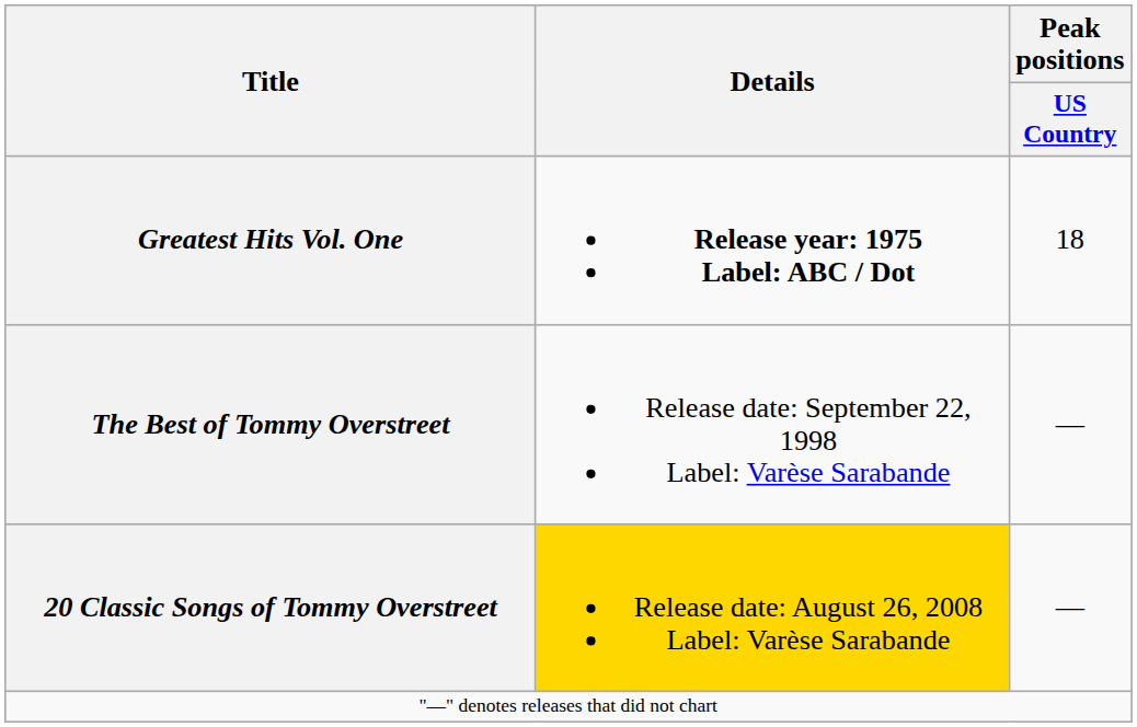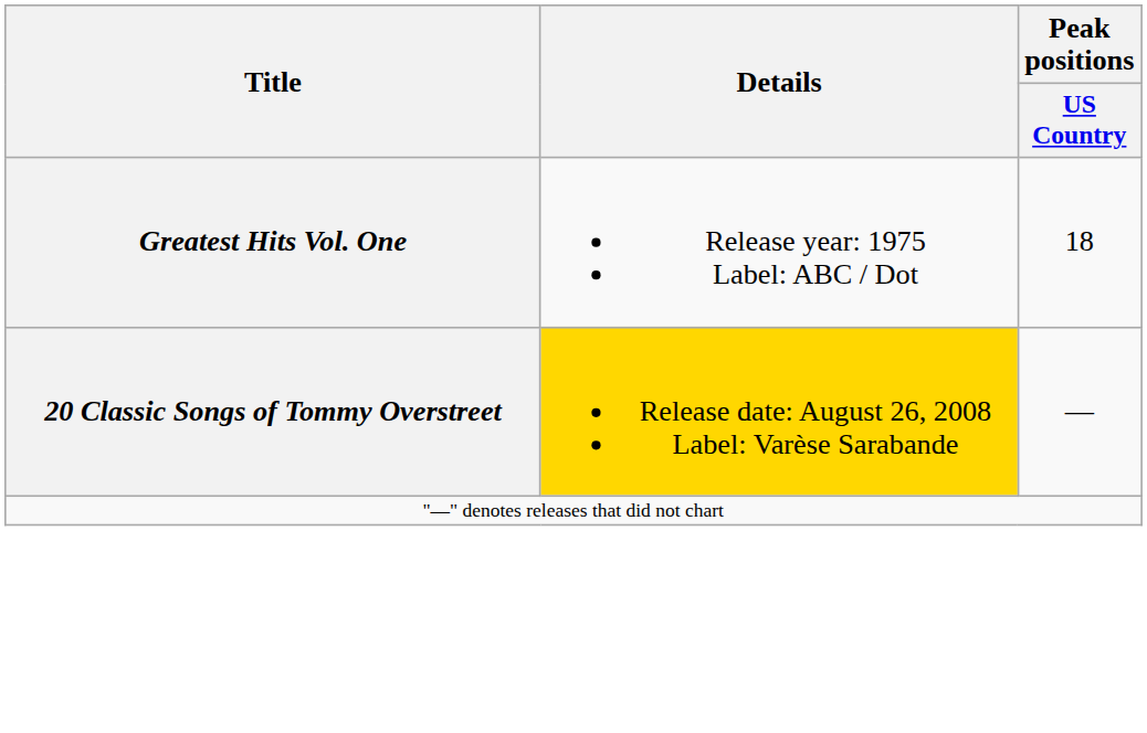 <table class="wikitable plainrowheaders" style="text-align:center;">
 <tr>
 <th rowspan="2" style="width:18em;">Title</th>
 <th rowspan="2" style="width:16em;">Details</th>
 <th scope="col">Peak positions</th>
 </tr>
 <tr>
 <th scope="col" style="width:4em; font-size:90%;"><a href='#'>US Country</a><br></th>
 </tr>
 <tr>
 <th scope="row"><em>Greatest Hits Vol. One</em></th>
-<td><strong><br><ul><li>Release year: 1975</li><li>Label: ABC / Dot</li></ul></strong></td>
+<td><br><ul><li>Release year: 1975</li><li>Label: ABC / Dot</li></ul></td>
 <td>18</td>
-</tr>
-<tr>
-<th scope="row"><em>The Best of Tommy Overstreet</em></th>
-<td><br><ul><li>Release date: September 22, 1998</li><li>Label: <a href='#'>Varèse Sarabande</a></li></ul></td>
-<td>—</td>
 </tr>
 <tr>
 <th scope="row"><em>20 Classic Songs of Tommy Overstreet</em></th>
 <td style="background: gold;"><br><ul><li>Release date: August 26, 2008</li><li>Label: Varèse Sarabande</li></ul></td>
 <td>—</td>
 </tr>
 <tr>
 <td colspan="3" style="font-size:8pt">"—" denotes releases that did not chart</td>
 </tr>
 </table>
